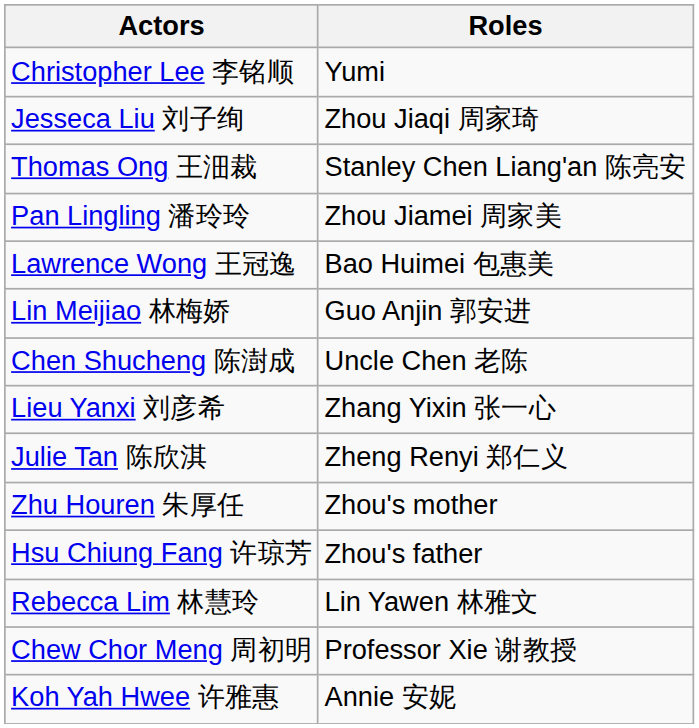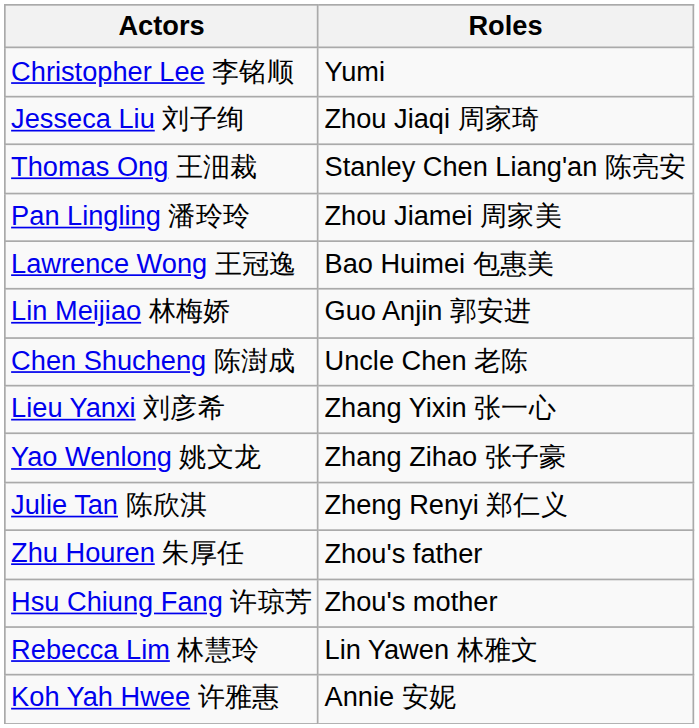 <table class="wikitable">
 <tr>
 <th>Actors</th>
 <th>Roles</th>
 </tr>
 <tr>
 <td><a href='#'>Christopher Lee</a> 李铭顺</td>
 <td>Yumi</td>
 </tr>
 <tr>
 <td><a href='#'>Jesseca Liu</a> 刘子绚</td>
 <td>Zhou Jiaqi 周家琦</td>
 </tr>
 <tr>
 <td><a href='#'>Thomas Ong</a> 王沺裁</td>
 <td>Stanley Chen Liang'an 陈亮安</td>
 </tr>
 <tr>
 <td><a href='#'>Pan Lingling</a> 潘玲玲</td>
 <td>Zhou Jiamei 周家美</td>
 </tr>
 <tr>
 <td><a href='#'>Lawrence Wong</a> 王冠逸</td>
 <td>Bao Huimei 包惠美</td>
 </tr>
 <tr>
 <td><a href='#'>Lin Meijiao</a> 林梅娇</td>
 <td>Guo Anjin 郭安进</td>
 </tr>
 <tr>
 <td><a href='#'>Chen Shucheng</a> 陈澍成</td>
 <td>Uncle Chen 老陈</td>
 </tr>
 <tr>
 <td><a href='#'>Lieu Yanxi</a> 刘彦希</td>
 <td>Zhang Yixin 张一心</td>
 </tr>
 <tr>
+<td><a href='#'>Yao Wenlong</a> 姚文龙</td>
+<td>Zhang Zihao 张子豪</td>
+</tr>
+<tr>
 <td><a href='#'>Julie Tan</a> 陈欣淇</td>
 <td>Zheng Renyi 郑仁义</td>
 </tr>
 <tr>
 <td><a href='#'>Zhu Houren</a> 朱厚任</td>
-<td>Zhou's mother</td>
+<td>Zhou's father</td>
 </tr>
 <tr>
 <td><a href='#'>Hsu Chiung Fang</a> 许琼芳</td>
-<td>Zhou's father</td>
+<td>Zhou's mother</td>
 </tr>
 <tr>
 <td><a href='#'>Rebecca Lim</a> 林慧玲</td>
 <td>Lin Yawen 林雅文</td>
 </tr>
 <tr>
-<td><a href='#'>Chew Chor Meng</a> 周初明</td>
-<td>Professor Xie 谢教授</td>
-</tr>
-<tr>
 <td><a href='#'>Koh Yah Hwee</a> 许雅惠</td>
 <td>Annie 安妮</td>
 </tr>
 </table>
